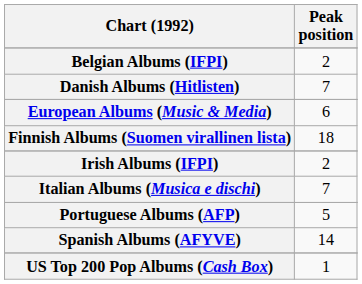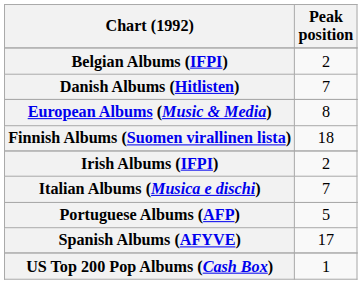 <table class="wikitable sortable plainrowheaders" style="text-align:center">
 <tr>
 <th scope="col">Chart (1992)</th>
 <th scope="col">Peak<br>position</th>
 </tr>
 <tr>
 </tr>
 <tr>
 </tr>
 <tr>
 <th scope="row">Belgian Albums (<a href='#'>IFPI</a>)</th>
 <td>2</td>
 </tr>
 <tr>
 <th scope="row">Danish Albums (<a href='#'>Hitlisten</a>)</th>
 <td>7</td>
 </tr>
 <tr>
 </tr>
 <tr>
 <th scope="row"><a href='#'>European Albums</a> (<em><a href='#'>Music & Media</a></em>)</th>
-<td>6</td>
+<td>8</td>
 </tr>
 <tr>
 <th scope="row">Finnish Albums (<a href='#'>Suomen virallinen lista</a>)</th>
 <td>18</td>
 </tr>
 <tr>
 </tr>
 <tr>
 </tr>
 <tr>
 <th scope="row">Irish Albums (<a href='#'>IFPI</a>)</th>
 <td>2</td>
 </tr>
 <tr>
 <th scope="row">Italian Albums (<em><a href='#'>Musica e dischi</a></em>)</th>
 <td>7</td>
 </tr>
 <tr>
 </tr>
 <tr>
 </tr>
 <tr>
 <th scope="row">Portuguese Albums (<a href='#'>AFP</a>)</th>
 <td>5</td>
 </tr>
 <tr>
 <th scope="row">Spanish Albums (<a href='#'>AFYVE</a>)</th>
-<td>14</td>
+<td>17</td>
 </tr>
 <tr>
 </tr>
 <tr>
 </tr>
 <tr>
 </tr>
 <tr>
 </tr>
 <tr>
 <th scope="row">US Top 200 Pop Albums (<em><a href='#'>Cash Box</a></em>)</th>
 <td>1</td>
 </tr>
 </table>
